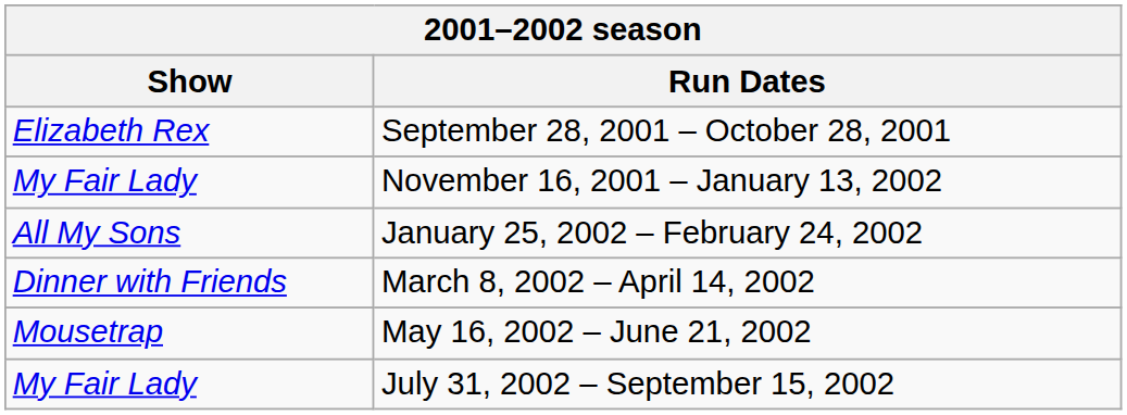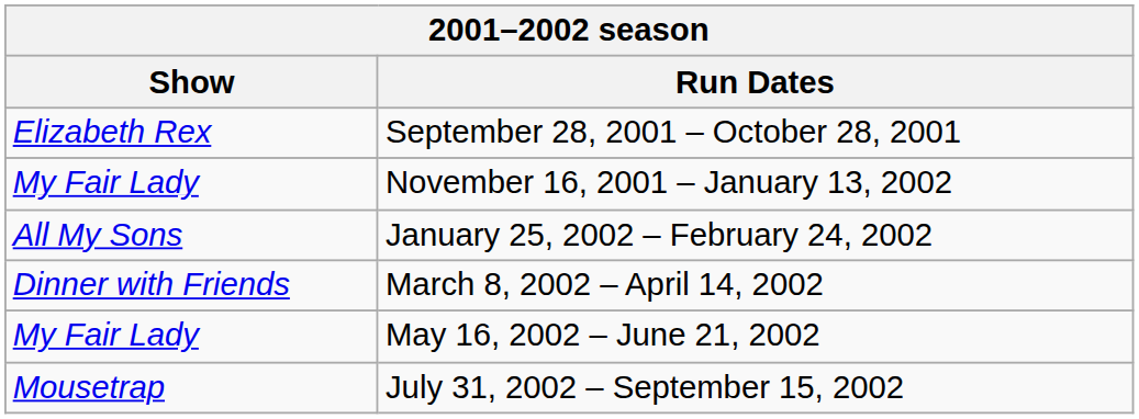 <table class="wikitable collapsible collapsed" width=90%>
 <tr>
 <th colspan=2>2001–2002 season</th>
 </tr>
 <tr>
 <th>Show</th>
 <th>Run Dates</th>
 </tr>
 <tr>
 <td><em><a href='#'>Elizabeth Rex</a></em></td>
 <td>September 28, 2001 – October 28, 2001</td>
 </tr>
 <tr>
 <td><em><a href='#'>My Fair Lady</a></em></td>
 <td>November 16, 2001 – January 13, 2002</td>
 </tr>
 <tr>
 <td><em><a href='#'>All My Sons</a></em></td>
 <td>January 25, 2002 – February 24, 2002</td>
 </tr>
 <tr>
 <td><em><a href='#'>Dinner with Friends</a></em></td>
 <td>March 8, 2002 – April 14, 2002</td>
 </tr>
 <tr>
-<td><em><a href='#'>Mousetrap</a></em></td>
+<td><em><a href='#'>My Fair Lady</a></em></td>
 <td>May 16, 2002 – June 21, 2002</td>
 </tr>
 <tr>
-<td><em><a href='#'>My Fair Lady</a></em></td>
+<td><em><a href='#'>Mousetrap</a></em></td>
 <td>July 31, 2002 – September 15, 2002</td>
 </tr>
 </table>
